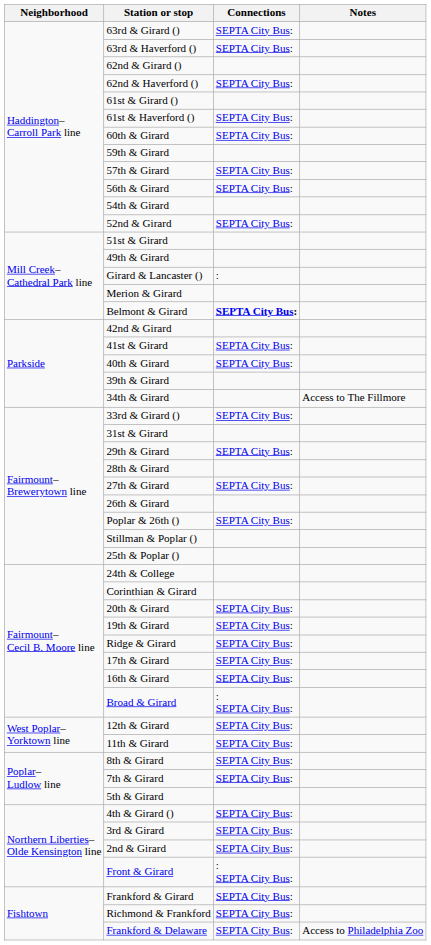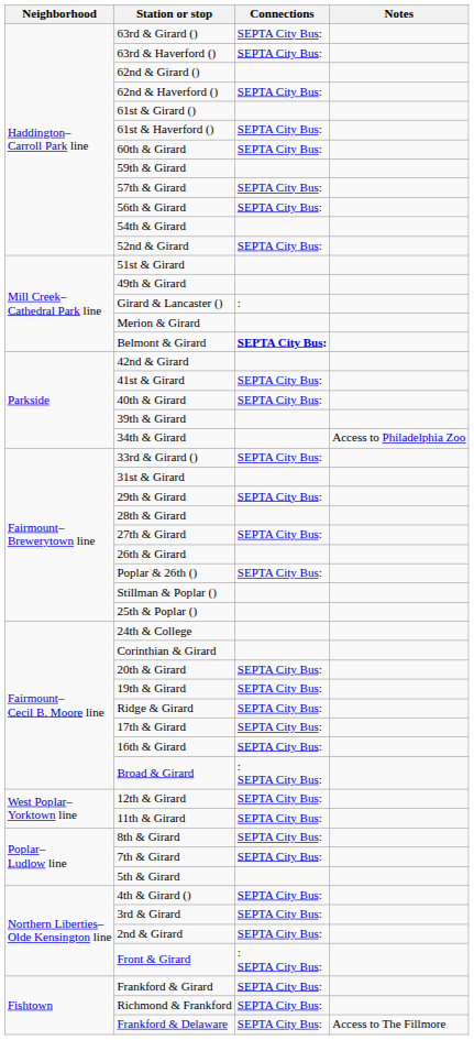 <table class="wikitable">
 <tr>
 <th>Neighborhood</th>
 <th>Station or stop</th>
 <th>Connections</th>
 <th>Notes</th>
 </tr>
 <tr>
 <td rowspan=12><a href='#'>Haddington</a>–<br><a href='#'>Carroll Park</a> line</td>
 <td>63rd & Girard ()</td>
 <td> <a href='#'>SEPTA City Bus</a>: </td>
 <td></td>
 </tr>
 <tr>
 <td>63rd & Haverford ()</td>
 <td> <a href='#'>SEPTA City Bus</a>: </td>
 <td></td>
 </tr>
 <tr>
 <td>62nd & Girard ()</td>
 <td></td>
 <td></td>
 </tr>
 <tr>
 <td>62nd & Haverford ()</td>
 <td> <a href='#'>SEPTA City Bus</a>: </td>
 <td></td>
 </tr>
 <tr>
 <td>61st & Girard ()</td>
 <td></td>
 <td></td>
 </tr>
 <tr>
 <td>61st & Haverford ()</td>
 <td> <a href='#'>SEPTA City Bus</a>: </td>
 <td></td>
 </tr>
 <tr>
 <td>60th & Girard</td>
 <td> <a href='#'>SEPTA City Bus</a>: </td>
 <td></td>
 </tr>
 <tr>
 <td>59th & Girard</td>
 <td></td>
 <td></td>
 </tr>
 <tr>
 <td>57th & Girard</td>
 <td> <a href='#'>SEPTA City Bus</a>: </td>
 <td></td>
 </tr>
 <tr>
 <td>56th & Girard</td>
 <td> <a href='#'>SEPTA City Bus</a>: </td>
 <td></td>
 </tr>
 <tr>
 <td>54th & Girard</td>
 <td></td>
 <td></td>
 </tr>
 <tr>
 <td>52nd & Girard</td>
 <td> <a href='#'>SEPTA City Bus</a>: </td>
 <td></td>
 </tr>
 <tr>
 <td rowspan=5><a href='#'>Mill Creek</a>–<br><a href='#'>Cathedral Park</a> line</td>
 <td>51st & Girard</td>
 <td></td>
 <td></td>
 </tr>
 <tr>
 <td>49th & Girard</td>
 <td></td>
 <td></td>
 </tr>
 <tr>
 <td>Girard & Lancaster ()</td>
 <td>: </td>
 <td></td>
 </tr>
 <tr>
 <td>Merion & Girard</td>
 <td></td>
 <td></td>
 </tr>
 <tr>
 <td>Belmont & Girard</td>
 <td><strong> <a href='#'>SEPTA City Bus</a>: </strong></td>
 <td></td>
 </tr>
 <tr>
 <td rowspan=5><a href='#'>Parkside</a></td>
 <td>42nd & Girard</td>
 <td></td>
 <td></td>
 </tr>
 <tr>
 <td>41st & Girard</td>
 <td> <a href='#'>SEPTA City Bus</a>: </td>
 <td></td>
 </tr>
 <tr>
 <td>40th & Girard</td>
 <td> <a href='#'>SEPTA City Bus</a>: </td>
 <td></td>
 </tr>
 <tr>
 <td>39th & Girard</td>
 <td></td>
 <td></td>
 </tr>
 <tr>
 <td>34th & Girard</td>
 <td></td>
-<td>Access to The Fillmore</td>
+<td>Access to <a href='#'>Philadelphia Zoo</a></td>
 </tr>
 <tr>
 <td rowspan=9><a href='#'>Fairmount</a>–<br><a href='#'>Brewerytown</a> line</td>
 <td>33rd & Girard ()</td>
 <td> <a href='#'>SEPTA City Bus</a>: </td>
 <td></td>
 </tr>
 <tr>
 <td>31st & Girard</td>
 <td></td>
 <td></td>
 </tr>
 <tr>
 <td>29th & Girard</td>
 <td> <a href='#'>SEPTA City Bus</a>: </td>
 <td></td>
 </tr>
 <tr>
 <td>28th & Girard</td>
 <td></td>
 <td></td>
 </tr>
 <tr>
 <td>27th & Girard</td>
 <td> <a href='#'>SEPTA City Bus</a>: </td>
 <td></td>
 </tr>
 <tr>
 <td>26th & Girard</td>
 <td></td>
 <td></td>
 </tr>
 <tr>
 <td>Poplar & 26th ()</td>
 <td> <a href='#'>SEPTA City Bus</a>: </td>
 <td></td>
 </tr>
 <tr>
 <td>Stillman & Poplar ()</td>
 <td></td>
 <td></td>
 </tr>
 <tr>
 <td>25th & Poplar ()</td>
 <td></td>
 <td></td>
 </tr>
 <tr>
 <td rowspan=8><a href='#'>Fairmount</a>–<br><a href='#'>Cecil B. Moore</a> line</td>
 <td>24th & College</td>
 <td></td>
 <td></td>
 </tr>
 <tr>
 <td>Corinthian & Girard</td>
 <td></td>
 <td></td>
 </tr>
 <tr>
 <td>20th & Girard</td>
 <td> <a href='#'>SEPTA City Bus</a>: </td>
 <td></td>
 </tr>
 <tr>
 <td>19th & Girard</td>
 <td> <a href='#'>SEPTA City Bus</a>: </td>
 <td></td>
 </tr>
 <tr>
 <td>Ridge & Girard</td>
 <td> <a href='#'>SEPTA City Bus</a>: </td>
 <td></td>
 </tr>
 <tr>
 <td>17th & Girard</td>
 <td> <a href='#'>SEPTA City Bus</a>: </td>
 <td></td>
 </tr>
 <tr>
 <td>16th & Girard</td>
 <td> <a href='#'>SEPTA City Bus</a>: </td>
 <td></td>
 </tr>
 <tr>
 <td><a href='#'>Broad & Girard</a></td>
 <td>:  <br> <a href='#'>SEPTA City Bus</a>: </td>
 <td></td>
 </tr>
 <tr>
 <td rowspan=2><a href='#'>West Poplar</a>–<br><a href='#'>Yorktown</a> line</td>
 <td>12th & Girard</td>
 <td> <a href='#'>SEPTA City Bus</a>: </td>
 <td></td>
 </tr>
 <tr>
 <td>11th & Girard</td>
 <td> <a href='#'>SEPTA City Bus</a>: </td>
 <td></td>
 </tr>
 <tr>
 <td rowspan=3><a href='#'>Poplar</a>–<br><a href='#'>Ludlow</a> line</td>
 <td>8th & Girard</td>
 <td> <a href='#'>SEPTA City Bus</a>: </td>
 <td></td>
 </tr>
 <tr>
 <td>7th & Girard</td>
 <td> <a href='#'>SEPTA City Bus</a>: </td>
 <td></td>
 </tr>
 <tr>
 <td>5th & Girard</td>
 <td></td>
 <td></td>
 </tr>
 <tr>
 <td rowspan=4><a href='#'>Northern Liberties</a>–<br><a href='#'>Olde Kensington</a> line</td>
 <td>4th & Girard ()</td>
 <td> <a href='#'>SEPTA City Bus</a>: </td>
 <td></td>
 </tr>
 <tr>
 <td>3rd & Girard</td>
 <td> <a href='#'>SEPTA City Bus</a>: </td>
 <td></td>
 </tr>
 <tr>
 <td>2nd & Girard</td>
 <td> <a href='#'>SEPTA City Bus</a>: </td>
 <td></td>
 </tr>
 <tr>
 <td><a href='#'>Front & Girard</a></td>
 <td>:  <br> <a href='#'>SEPTA City Bus</a>: </td>
 <td></td>
 </tr>
 <tr>
 <td rowspan=3><a href='#'>Fishtown</a></td>
 <td>Frankford & Girard</td>
 <td> <a href='#'>SEPTA City Bus</a>: </td>
 <td></td>
 </tr>
 <tr>
 <td>Richmond & Frankford</td>
 <td> <a href='#'>SEPTA City Bus</a>: </td>
 <td></td>
 </tr>
 <tr>
 <td><a href='#'>Frankford & Delaware</a></td>
 <td> <a href='#'>SEPTA City Bus</a>: </td>
-<td>Access to <a href='#'>Philadelphia Zoo</a></td>
+<td>Access to The Fillmore</td>
 </tr>
 </table>
